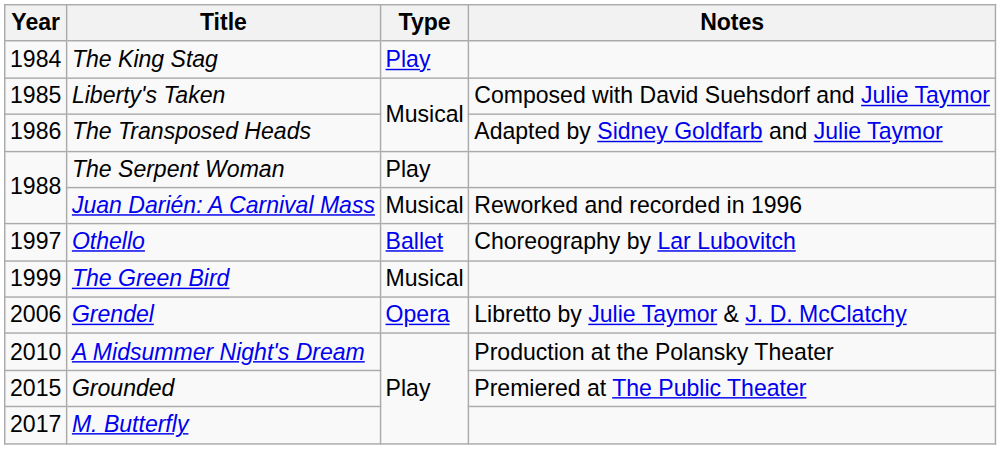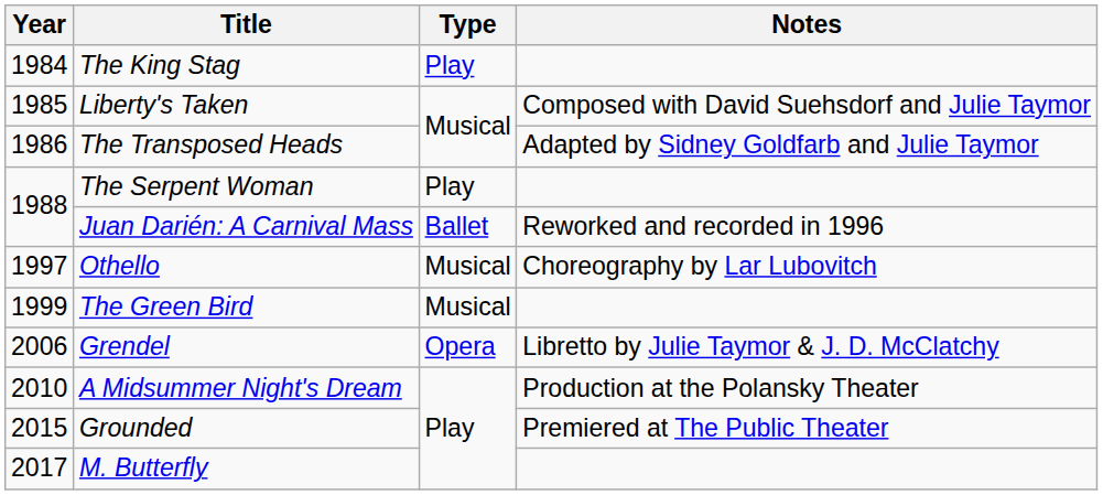 <table class="wikitable">
 <tr>
 <th>Year</th>
 <th>Title</th>
 <th>Type</th>
 <th>Notes</th>
 </tr>
 <tr>
 <td>1984</td>
 <td><em>The King Stag</em></td>
 <td><a href='#'>Play</a></td>
 <td></td>
 </tr>
 <tr>
 <td>1985</td>
 <td><em>Liberty's Taken</em></td>
 <td rowspan="2">Musical</td>
 <td>Composed with David Suehsdorf and <a href='#'>Julie Taymor</a></td>
 </tr>
 <tr>
 <td>1986</td>
 <td><em>The Transposed Heads</em></td>
 <td>Adapted by <a href='#'>Sidney Goldfarb</a> and <a href='#'>Julie Taymor</a></td>
 </tr>
 <tr>
 <td rowspan="2">1988</td>
 <td><em>The Serpent Woman</em></td>
 <td>Play</td>
 <td></td>
 </tr>
 <tr>
 <td><em><a href='#'>Juan Darién: A Carnival Mass</a></em></td>
-<td>Musical</td>
+<td><a href='#'>Ballet</a></td>
 <td>Reworked and recorded in 1996</td>
 </tr>
 <tr>
 <td>1997</td>
 <td><em><a href='#'>Othello</a></em></td>
-<td><a href='#'>Ballet</a></td>
+<td>Musical</td>
 <td>Choreography by <a href='#'>Lar Lubovitch</a></td>
 </tr>
 <tr>
 <td>1999</td>
 <td><em><a href='#'>The Green Bird</a></em></td>
 <td>Musical</td>
 <td></td>
 </tr>
 <tr>
 <td>2006</td>
 <td><em><a href='#'>Grendel</a></em></td>
 <td><a href='#'>Opera</a></td>
 <td>Libretto by <a href='#'>Julie Taymor</a> & <a href='#'>J. D. McClatchy</a></td>
 </tr>
 <tr>
 <td>2010</td>
 <td><em><a href='#'>A Midsummer Night's Dream</a></em></td>
 <td rowspan="3">Play</td>
 <td>Production at the Polansky Theater</td>
 </tr>
 <tr>
 <td>2015</td>
 <td><em>Grounded</em></td>
 <td>Premiered at <a href='#'>The Public Theater</a></td>
 </tr>
 <tr>
 <td>2017</td>
 <td><em><a href='#'>M. Butterfly</a></em></td>
 <td></td>
 </tr>
 </table>
